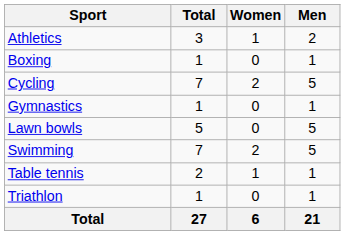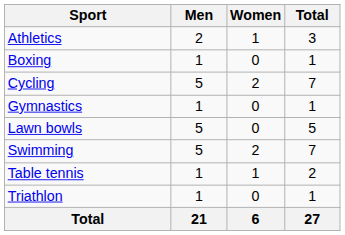 <table class="wikitable sortable" style="text-align:center;">
 <tr>
 <th width=180>Sport</th>
+<th width=55>Men</th>
+<th width=55>Women</th>
 <th width=55>Total</th>
-<th width=55>Women</th>
-<th width=55>Men</th>
 </tr>
 <tr>
 <td align=left><a href='#'>Athletics</a></td>
+<td>2</td>
+<td>1</td>
 <td>3</td>
-<td>1</td>
-<td>2</td>
 </tr>
 <tr>
 <td align=left><a href='#'>Boxing</a></td>
 <td>1</td>
 <td>0</td>
 <td>1</td>
 </tr>
 <tr>
 <td align=left><a href='#'>Cycling</a></td>
+<td>5</td>
+<td>2</td>
 <td>7</td>
-<td>2</td>
-<td>5</td>
 </tr>
 <tr>
 <td align=left><a href='#'>Gymnastics</a></td>
 <td>1</td>
 <td>0</td>
 <td>1</td>
 </tr>
 <tr>
 <td align=left><a href='#'>Lawn bowls</a></td>
 <td>5</td>
 <td>0</td>
 <td>5</td>
 </tr>
 <tr>
 <td align=left><a href='#'>Swimming</a></td>
+<td>5</td>
+<td>2</td>
 <td>7</td>
-<td>2</td>
-<td>5</td>
 </tr>
 <tr>
 <td align=left><a href='#'>Table tennis</a></td>
-<td>2</td>
 <td>1</td>
 <td>1</td>
+<td>2</td>
 </tr>
 <tr>
 <td align=left><a href='#'>Triathlon</a></td>
 <td>1</td>
 <td>0</td>
 <td>1</td>
 </tr>
 <tr>
 <th>Total</th>
+<th>21</th>
+<th>6</th>
 <th>27</th>
-<th>6</th>
-<th>21</th>
 </tr>
 </table>
